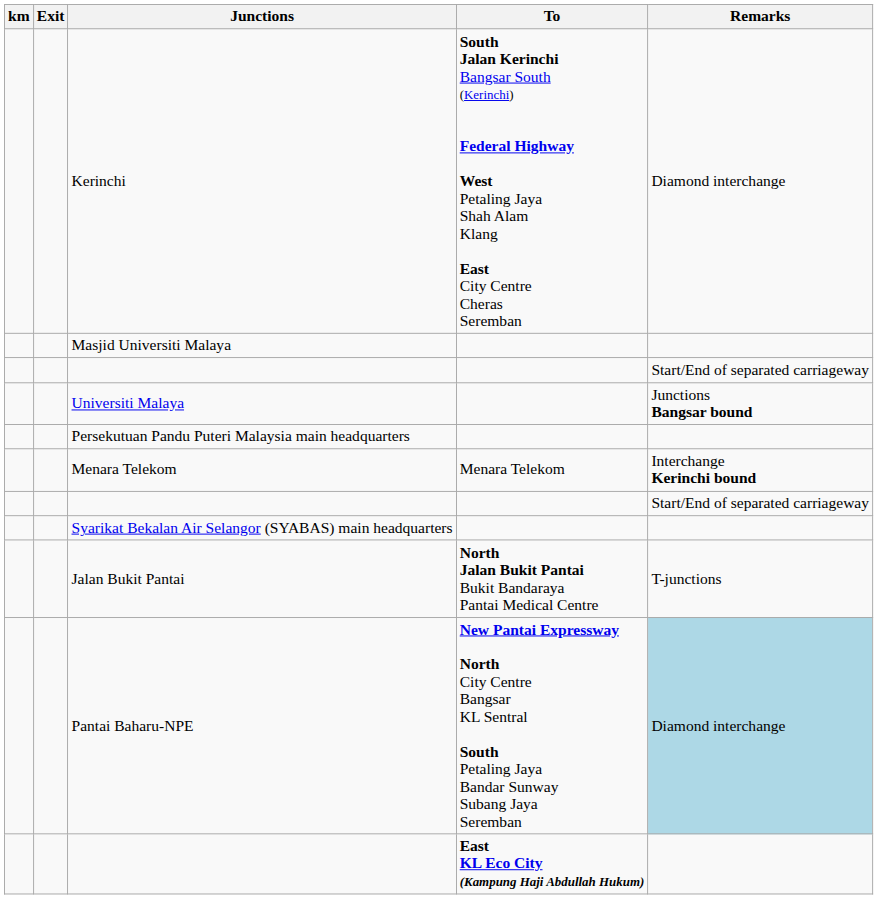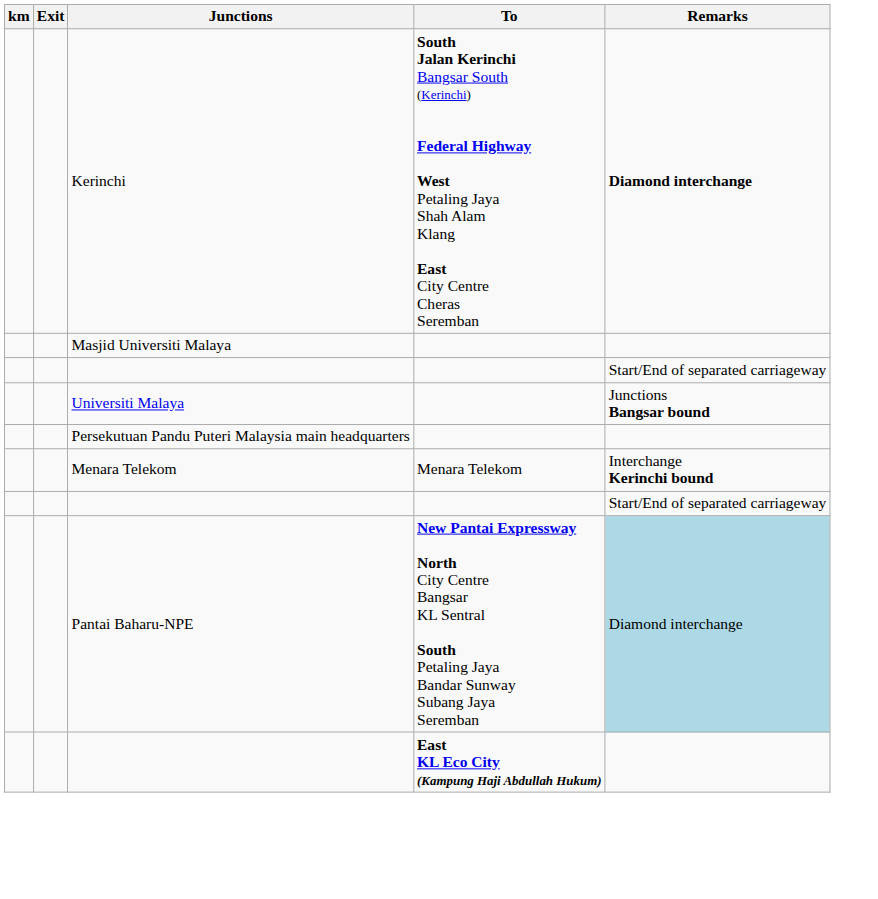 <table class="wikitable">
 <tr>
 <th>km</th>
 <th>Exit</th>
 <th>Junctions</th>
 <th>To</th>
 <th>Remarks</th>
 </tr>
 <tr>
 <td></td>
 <td></td>
 <td>Kerinchi</td>
 <td><strong>South</strong><br><strong>Jalan Kerinchi</strong><br><a href='#'>Bangsar South</a><br><small>(<a href='#'>Kerinchi</a>)</small><br><br><br> <strong><a href='#'>Federal Highway</a></strong><br><br><strong>West</strong><br>Petaling Jaya<br>Shah Alam<br>Klang<br><br><strong>East</strong><br>City Centre<br>Cheras<br>Seremban</td>
-<td>Diamond interchange</td>
+<td><strong>Diamond interchange</strong></td>
 </tr>
 <tr>
 <td></td>
 <td></td>
 <td>Masjid Universiti Malaya </td>
 <td></td>
 <td></td>
 </tr>
 <tr>
 <td></td>
 <td></td>
 <td></td>
 <td></td>
 <td>Start/End of separated carriageway</td>
 </tr>
 <tr>
 <td></td>
 <td></td>
 <td><a href='#'>Universiti Malaya</a></td>
 <td></td>
 <td>Junctions<br><strong>Bangsar bound</strong></td>
 </tr>
 <tr>
 <td></td>
 <td></td>
 <td>Persekutuan Pandu Puteri Malaysia main headquarters</td>
 <td></td>
 <td></td>
 </tr>
 <tr>
 <td></td>
 <td></td>
 <td>Menara Telekom</td>
 <td>Menara Telekom</td>
 <td>Interchange<br><strong>Kerinchi bound</strong></td>
 </tr>
 <tr>
 <td></td>
 <td></td>
 <td></td>
 <td></td>
 <td>Start/End of separated carriageway</td>
 </tr>
 <tr>
 <td></td>
 <td></td>
-<td><a href='#'>Syarikat Bekalan Air Selangor</a> (SYABAS) main headquarters</td>
-<td></td>
-<td></td>
-</tr>
-<tr>
-<td></td>
-<td></td>
-<td>Jalan Bukit Pantai</td>
-<td><strong>North</strong><br><strong>Jalan Bukit Pantai</strong><br>Bukit Bandaraya<br>Pantai Medical Centre </td>
-<td>T-junctions</td>
-</tr>
-<tr>
-<td></td>
-<td></td>
 <td>Pantai Baharu-NPE</td>
 <td> <strong><a href='#'>New Pantai Expressway</a></strong><br><br><strong>North</strong><br>City Centre<br>Bangsar<br>KL Sentral<br><br><strong>South</strong><br>Petaling Jaya<br>Bandar Sunway<br>Subang Jaya<br>Seremban</td>
 <td style="background: lightblue;">Diamond interchange</td>
 </tr>
 <tr>
 <td></td>
 <td></td>
 <td></td>
 <td><strong>East</strong><br><strong><a href='#'>KL Eco City</a></strong><br><small><strong><em>(Kampung Haji Abdullah Hukum)</em></strong></small></td>
 <td></td>
 </tr>
 </table>
